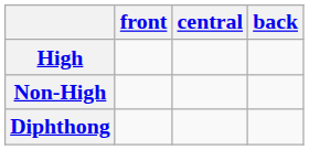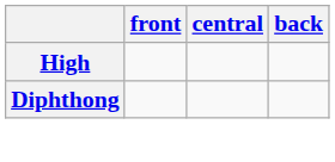 <table class="wikitable" style="text-align: center">
 <tr>
 <th></th>
 <th><a href='#'>front</a></th>
 <th><a href='#'>central</a></th>
 <th><a href='#'>back</a></th>
 </tr>
 <tr>
 <th><a href='#'>High</a></th>
 <td></td>
 <td> </td>
 <td></td>
 </tr>
 <tr>
-<th><a href='#'>Non-High</a></th>
-<td></td>
-<td></td>
-<td></td>
-</tr>
-<tr>
 <th><a href='#'>Diphthong</a></th>
 <td> </td>
 <td></td>
 <td></td>
 </tr>
 </table>
